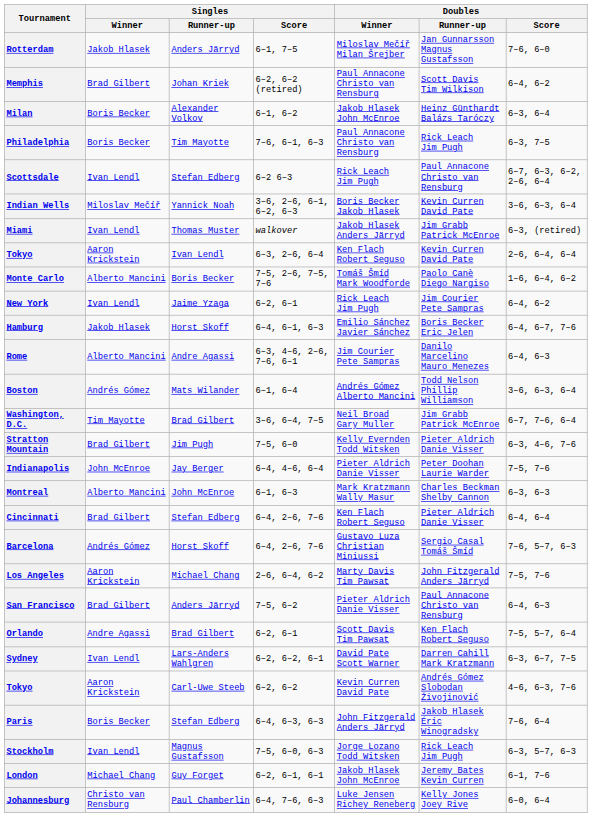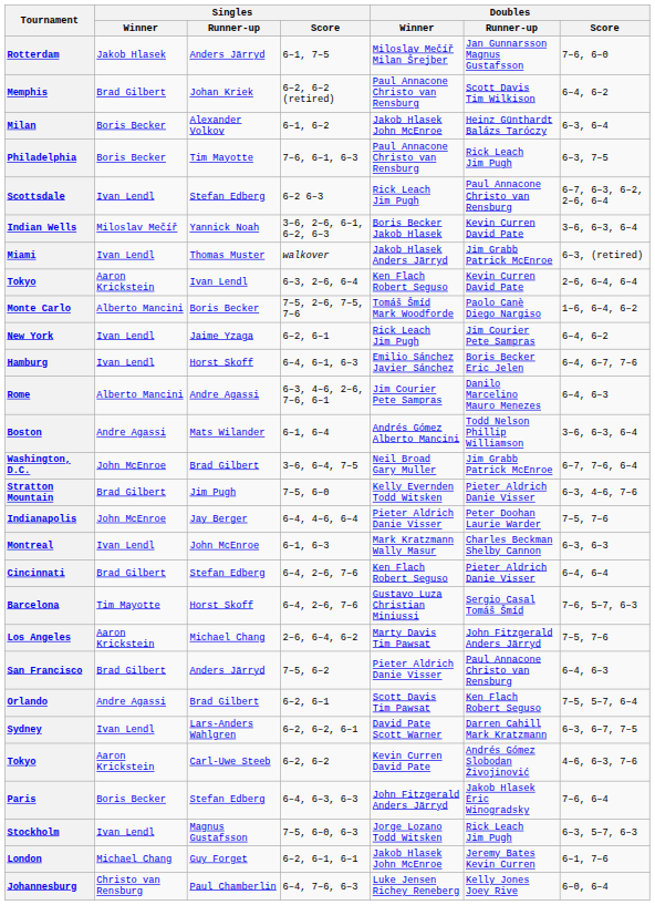 <table class=wikitable>
 <tr>
 <th style="width:140px;" rowspan="2">Tournament</th>
 <th style="width:170px;" colspan="3">Singles</th>
 <th style="width:170px;" colspan="3">Doubles</th>
 </tr>
 <tr>
 <th style="width:170px">Winner</th>
 <th style="width:170px">Runner-up</th>
 <th style="width:170px">Score</th>
 <th style="width:170px">Winner</th>
 <th style="width:170px">Runner-up</th>
 <th style="width:170px">Score</th>
 </tr>
 <tr>
 <th scope="row" style="text-align: left;"><a href='#'>Rotterdam</a></th>
 <td> <a href='#'>Jakob Hlasek</a></td>
 <td> <a href='#'>Anders Järryd</a></td>
 <td>6–1, 7–5</td>
 <td> <a href='#'>Miloslav Mečíř</a> <br>  <a href='#'>Milan Šrejber</a></td>
 <td> <a href='#'>Jan Gunnarsson</a> <br>  <a href='#'>Magnus Gustafsson</a></td>
 <td>7–6, 6–0</td>
 </tr>
 <tr>
 <th scope="row" style="text-align: left;"><a href='#'>Memphis</a></th>
 <td> <a href='#'>Brad Gilbert</a></td>
 <td> <a href='#'>Johan Kriek</a></td>
 <td>6–2, 6–2 (retired)</td>
 <td> <a href='#'>Paul Annacone</a> <br>  <a href='#'>Christo van Rensburg</a></td>
 <td> <a href='#'>Scott Davis</a> <br>  <a href='#'>Tim Wilkison</a></td>
 <td>6–4, 6–2</td>
 </tr>
 <tr>
 <th scope="row" style="text-align: left;"><a href='#'>Milan</a></th>
 <td> <a href='#'>Boris Becker</a></td>
 <td> <a href='#'>Alexander Volkov</a></td>
 <td>6–1, 6–2</td>
 <td> <a href='#'>Jakob Hlasek</a> <br>  <a href='#'>John McEnroe</a></td>
 <td> <a href='#'>Heinz Günthardt</a> <br>  <a href='#'>Balázs Taróczy</a></td>
 <td>6–3, 6–4</td>
 </tr>
 <tr>
 <th scope="row" style="text-align: left;"><a href='#'>Philadelphia</a></th>
 <td> <a href='#'>Boris Becker</a></td>
 <td> <a href='#'>Tim Mayotte</a></td>
 <td>7–6, 6–1, 6–3</td>
 <td> <a href='#'>Paul Annacone</a> <br>  <a href='#'>Christo van Rensburg</a></td>
 <td> <a href='#'>Rick Leach</a> <br>  <a href='#'>Jim Pugh</a></td>
 <td>6–3, 7–5</td>
 </tr>
 <tr>
 <th scope="row" style="text-align: left;"><a href='#'>Scottsdale</a></th>
 <td> <a href='#'>Ivan Lendl</a></td>
 <td> <a href='#'>Stefan Edberg</a></td>
 <td>6–2 6–3</td>
 <td> <a href='#'>Rick Leach</a> <br>  <a href='#'>Jim Pugh</a></td>
 <td> <a href='#'>Paul Annacone</a> <br>  <a href='#'>Christo van Rensburg</a></td>
 <td>6–7, 6–3, 6–2, 2–6, 6–4</td>
 </tr>
 <tr>
 <th scope="row" style="text-align: left;"><a href='#'>Indian Wells</a></th>
 <td> <a href='#'>Miloslav Mečíř</a></td>
 <td> <a href='#'>Yannick Noah</a></td>
 <td>3–6, 2–6, 6–1, 6–2, 6–3</td>
 <td> <a href='#'>Boris Becker</a> <br>  <a href='#'>Jakob Hlasek</a></td>
 <td> <a href='#'>Kevin Curren</a> <br>  <a href='#'>David Pate</a></td>
 <td>3–6, 6–3, 6–4</td>
 </tr>
 <tr>
 <th scope="row" style="text-align: left;"><a href='#'>Miami</a></th>
 <td> <a href='#'>Ivan Lendl</a></td>
 <td> <a href='#'>Thomas Muster</a></td>
 <td><em>walkover</em></td>
 <td> <a href='#'>Jakob Hlasek</a><br>  <a href='#'>Anders Järryd</a></td>
 <td> <a href='#'>Jim Grabb</a><br>  <a href='#'>Patrick McEnroe</a></td>
 <td>6–3, (retired)</td>
 </tr>
 <tr>
 <th scope="row" style="text-align: left;"><a href='#'>Tokyo</a></th>
 <td> <a href='#'>Aaron Krickstein</a></td>
 <td> <a href='#'>Ivan Lendl</a></td>
 <td>6–3, 2–6, 6–4</td>
 <td> <a href='#'>Ken Flach</a><br>  <a href='#'>Robert Seguso</a></td>
 <td> <a href='#'>Kevin Curren</a><br>  <a href='#'>David Pate</a></td>
 <td>2–6, 6–4, 6–4</td>
 </tr>
 <tr>
 <th scope="row" style="text-align: left;"><a href='#'>Monte Carlo</a></th>
 <td> <a href='#'>Alberto Mancini</a></td>
 <td> <a href='#'>Boris Becker</a></td>
 <td>7–5, 2–6, 7–5, 7–6</td>
 <td> <a href='#'>Tomáš Šmíd</a><br>  <a href='#'>Mark Woodforde</a></td>
 <td> <a href='#'>Paolo Canè</a><br>  <a href='#'>Diego Nargiso</a></td>
 <td>1–6, 6–4, 6–2</td>
 </tr>
 <tr>
 <th scope="row" style="text-align: left;"><a href='#'>New York</a></th>
 <td> <a href='#'>Ivan Lendl</a></td>
 <td> <a href='#'>Jaime Yzaga</a></td>
 <td>6–2, 6–1</td>
 <td> <a href='#'>Rick Leach</a><br>  <a href='#'>Jim Pugh</a></td>
 <td> <a href='#'>Jim Courier</a><br>  <a href='#'>Pete Sampras</a></td>
 <td>6–4, 6–2</td>
 </tr>
 <tr>
 <th scope="row" style="text-align: left;"><a href='#'>Hamburg</a></th>
-<td> <a href='#'>Jakob Hlasek</a></td>
+<td> <a href='#'>Ivan Lendl</a></td>
 <td> <a href='#'>Horst Skoff</a></td>
 <td>6–4, 6–1, 6–3</td>
 <td> <a href='#'>Emilio Sánchez</a> <br>  <a href='#'>Javier Sánchez</a></td>
 <td> <a href='#'>Boris Becker</a> <br>  <a href='#'>Eric Jelen</a></td>
 <td>6–4, 6–7, 7–6</td>
 </tr>
 <tr>
 <th scope="row" style="text-align: left;"><a href='#'>Rome</a></th>
 <td> <a href='#'>Alberto Mancini</a></td>
 <td> <a href='#'>Andre Agassi</a></td>
 <td>6–3, 4–6, 2–6, 7–6, 6–1</td>
 <td> <a href='#'>Jim Courier</a><br>  <a href='#'>Pete Sampras</a></td>
 <td> <a href='#'>Danilo Marcelino</a><br>  <a href='#'>Mauro Menezes</a></td>
 <td>6–4, 6–3</td>
 </tr>
 <tr>
 <th scope="row" style="text-align: left;"><a href='#'>Boston</a></th>
-<td> <a href='#'>Andrés Gómez</a></td>
+<td> <a href='#'>Andre Agassi</a></td>
 <td> <a href='#'>Mats Wilander</a></td>
 <td>6–1, 6–4</td>
 <td> <a href='#'>Andrés Gómez</a><br>  <a href='#'>Alberto Mancini</a></td>
 <td> <a href='#'>Todd Nelson</a><br>  <a href='#'>Phillip Williamson</a></td>
 <td>3–6, 6–3, 6–4</td>
 </tr>
 <tr>
 <th scope="row" style="text-align: left;"><a href='#'>Washington, D.C.</a></th>
-<td> <a href='#'>Tim Mayotte</a></td>
+<td> <a href='#'>John McEnroe</a></td>
 <td> <a href='#'>Brad Gilbert</a></td>
 <td>3–6, 6–4, 7–5</td>
 <td> <a href='#'>Neil Broad</a><br>  <a href='#'>Gary Muller</a></td>
 <td> <a href='#'>Jim Grabb</a><br>  <a href='#'>Patrick McEnroe</a></td>
 <td>6–7, 7–6, 6–4</td>
 </tr>
 <tr>
 <th scope="row" style="text-align: left;"><a href='#'>Stratton Mountain</a></th>
 <td> <a href='#'>Brad Gilbert</a></td>
 <td> <a href='#'>Jim Pugh</a></td>
 <td>7–5, 6–0</td>
 <td> <a href='#'>Kelly Evernden</a><br>  <a href='#'>Todd Witsken</a></td>
 <td> <a href='#'>Pieter Aldrich</a> <br>  <a href='#'>Danie Visser</a></td>
 <td>6–3, 4–6, 7–6</td>
 </tr>
 <tr>
 <th scope="row" style="text-align: left;"><a href='#'>Indianapolis</a></th>
 <td> <a href='#'>John McEnroe</a></td>
 <td> <a href='#'>Jay Berger</a></td>
 <td>6–4, 4–6, 6–4</td>
 <td> <a href='#'>Pieter Aldrich</a><br>  <a href='#'>Danie Visser</a></td>
 <td> <a href='#'>Peter Doohan</a><br>  <a href='#'>Laurie Warder</a></td>
 <td>7–5, 7–6</td>
 </tr>
 <tr>
 <th scope="row" style="text-align: left;"><a href='#'>Montreal</a></th>
-<td> <a href='#'>Alberto Mancini</a></td>
+<td> <a href='#'>Ivan Lendl</a></td>
 <td> <a href='#'>John McEnroe</a></td>
 <td>6–1, 6–3</td>
 <td> <a href='#'>Mark Kratzmann</a> <br>  <a href='#'>Wally Masur</a></td>
 <td> <a href='#'>Charles Beckman</a><br>  <a href='#'>Shelby Cannon</a></td>
 <td>6–3, 6–3</td>
 </tr>
 <tr>
 <th scope="row" style="text-align: left;"><a href='#'>Cincinnati</a></th>
 <td> <a href='#'>Brad Gilbert</a></td>
 <td> <a href='#'>Stefan Edberg</a></td>
 <td>6–4, 2–6, 7–6</td>
 <td> <a href='#'>Ken Flach</a><br>  <a href='#'>Robert Seguso</a></td>
 <td> <a href='#'>Pieter Aldrich</a><br>  <a href='#'>Danie Visser</a></td>
 <td>6–4, 6–4</td>
 </tr>
 <tr>
 <th scope="row" style="text-align: left;"><a href='#'>Barcelona</a></th>
-<td> <a href='#'>Andrés Gómez</a></td>
+<td> <a href='#'>Tim Mayotte</a></td>
 <td> <a href='#'>Horst Skoff</a></td>
 <td>6–4, 2–6, 7–6</td>
 <td> <a href='#'>Gustavo Luza</a> <br>  <a href='#'>Christian Miniussi</a></td>
 <td> <a href='#'>Sergio Casal</a> <br>  <a href='#'>Tomáš Šmíd</a></td>
 <td>7–6, 5–7, 6–3</td>
 </tr>
 <tr>
 <th scope="row" style="text-align: left;"><a href='#'>Los Angeles</a></th>
 <td> <a href='#'>Aaron Krickstein</a></td>
 <td> <a href='#'>Michael Chang</a></td>
 <td>2–6, 6–4, 6–2</td>
 <td> <a href='#'>Marty Davis</a> <br>  <a href='#'>Tim Pawsat</a></td>
 <td> <a href='#'>John Fitzgerald</a> <br>  <a href='#'>Anders Järryd</a></td>
 <td>7–5, 7–6</td>
 </tr>
 <tr>
 <th scope="row" style="text-align: left;"><a href='#'>San Francisco</a></th>
 <td> <a href='#'>Brad Gilbert</a></td>
 <td> <a href='#'>Anders Järryd</a></td>
 <td>7–5, 6–2</td>
 <td> <a href='#'>Pieter Aldrich</a><br>  <a href='#'>Danie Visser</a></td>
 <td> <a href='#'>Paul Annacone</a> <br>  <a href='#'>Christo van Rensburg</a></td>
 <td>6–4, 6–3</td>
 </tr>
 <tr>
 <th scope="row" style="text-align: left;"><a href='#'>Orlando</a></th>
 <td> <a href='#'>Andre Agassi</a></td>
 <td> <a href='#'>Brad Gilbert</a></td>
 <td>6–2, 6–1</td>
 <td> <a href='#'>Scott Davis</a><br>  <a href='#'>Tim Pawsat</a></td>
 <td> <a href='#'>Ken Flach</a> <br>  <a href='#'>Robert Seguso</a></td>
 <td>7–5, 5–7, 6–4</td>
 </tr>
 <tr>
 <th scope="row" style="text-align: left;"><a href='#'>Sydney</a></th>
 <td> <a href='#'>Ivan Lendl</a></td>
 <td> <a href='#'>Lars-Anders Wahlgren</a></td>
 <td>6–2, 6–2, 6–1</td>
 <td> <a href='#'>David Pate</a><br>  <a href='#'>Scott Warner</a></td>
 <td> <a href='#'>Darren Cahill</a> <br>  <a href='#'>Mark Kratzmann</a></td>
 <td>6–3, 6–7, 7–5</td>
 </tr>
 <tr>
 <th scope="row" style="text-align: left;"><a href='#'>Tokyo</a></th>
 <td> <a href='#'>Aaron Krickstein</a></td>
 <td> <a href='#'>Carl-Uwe Steeb</a></td>
 <td>6–2, 6–2</td>
 <td> <a href='#'>Kevin Curren</a><br>  <a href='#'>David Pate</a></td>
 <td> <a href='#'>Andrés Gómez</a> <br>  <a href='#'>Slobodan Živojinović</a></td>
 <td>4–6, 6–3, 7–6</td>
 </tr>
 <tr>
 <th scope="row" style="text-align: left;"><a href='#'>Paris</a></th>
 <td> <a href='#'>Boris Becker</a></td>
 <td> <a href='#'>Stefan Edberg</a></td>
 <td>6–4, 6–3, 6–3</td>
 <td> <a href='#'>John Fitzgerald</a> <br>  <a href='#'>Anders Järryd</a></td>
 <td> <a href='#'>Jakob Hlasek</a> <br>  <a href='#'>Éric Winogradsky</a></td>
 <td>7–6, 6–4</td>
 </tr>
 <tr>
 <th scope="row" style="text-align: left;"><a href='#'>Stockholm</a></th>
 <td> <a href='#'>Ivan Lendl</a></td>
 <td> <a href='#'>Magnus Gustafsson</a></td>
 <td>7–5, 6–0, 6–3</td>
 <td> <a href='#'>Jorge Lozano</a><br>  <a href='#'>Todd Witsken</a></td>
 <td> <a href='#'>Rick Leach</a><br>  <a href='#'>Jim Pugh</a></td>
 <td>6–3, 5–7, 6–3</td>
 </tr>
 <tr>
 <th scope="row" style="text-align: left;"><a href='#'>London</a></th>
 <td> <a href='#'>Michael Chang</a></td>
 <td> <a href='#'>Guy Forget</a></td>
 <td>6–2, 6–1, 6–1</td>
 <td> <a href='#'>Jakob Hlasek</a> <br>  <a href='#'>John McEnroe</a></td>
 <td> <a href='#'>Jeremy Bates</a> <br>  <a href='#'>Kevin Curren</a></td>
 <td>6–1, 7–6</td>
 </tr>
 <tr>
 <th scope="row" style="text-align: left;"><a href='#'>Johannesburg</a></th>
 <td> <a href='#'>Christo van Rensburg</a></td>
 <td> <a href='#'>Paul Chamberlin</a></td>
 <td>6–4, 7–6, 6–3</td>
 <td> <a href='#'>Luke Jensen</a> <br>  <a href='#'>Richey Reneberg</a></td>
 <td> <a href='#'>Kelly Jones</a> <br>  <a href='#'>Joey Rive</a></td>
 <td>6–0, 6–4</td>
 </tr>
 </table>
